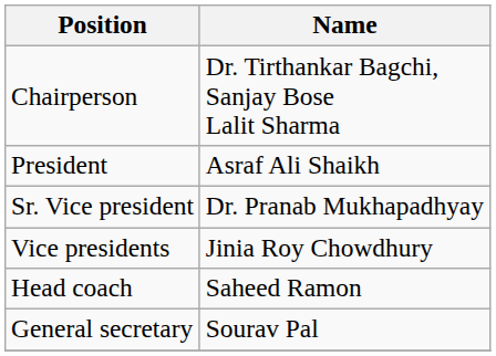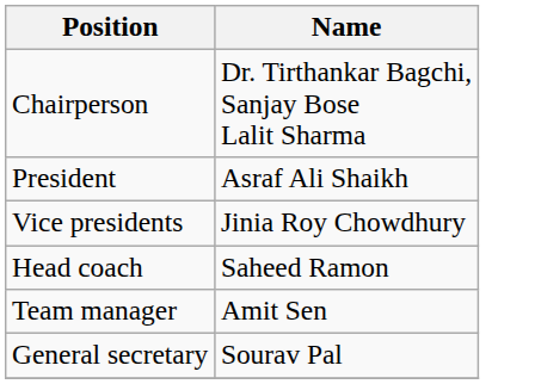 <table class="wikitable">
 <tr>
 <th>Position</th>
 <th>Name</th>
 </tr>
 <tr>
 <td>Chairperson</td>
 <td> Dr. Tirthankar Bagchi,<br> Sanjay Bose <br> Lalit Sharma</td>
 </tr>
 <tr>
 <td>President</td>
 <td> Asraf Ali Shaikh</td>
 </tr>
 <tr>
-<td>Sr. Vice president</td>
-<td> Dr. Pranab Mukhapadhyay</td>
-</tr>
-<tr>
 <td>Vice presidents</td>
 <td> Jinia Roy Chowdhury</td>
 </tr>
 <tr>
 <td>Head coach</td>
 <td> Saheed Ramon</td>
 </tr>
 <tr>
+<td>Team manager</td>
+<td> Amit Sen</td>
+</tr>
+<tr>
 <td>General secretary</td>
 <td> Sourav Pal</td>
 </tr>
 <tr>
 </tr>
 </table>
